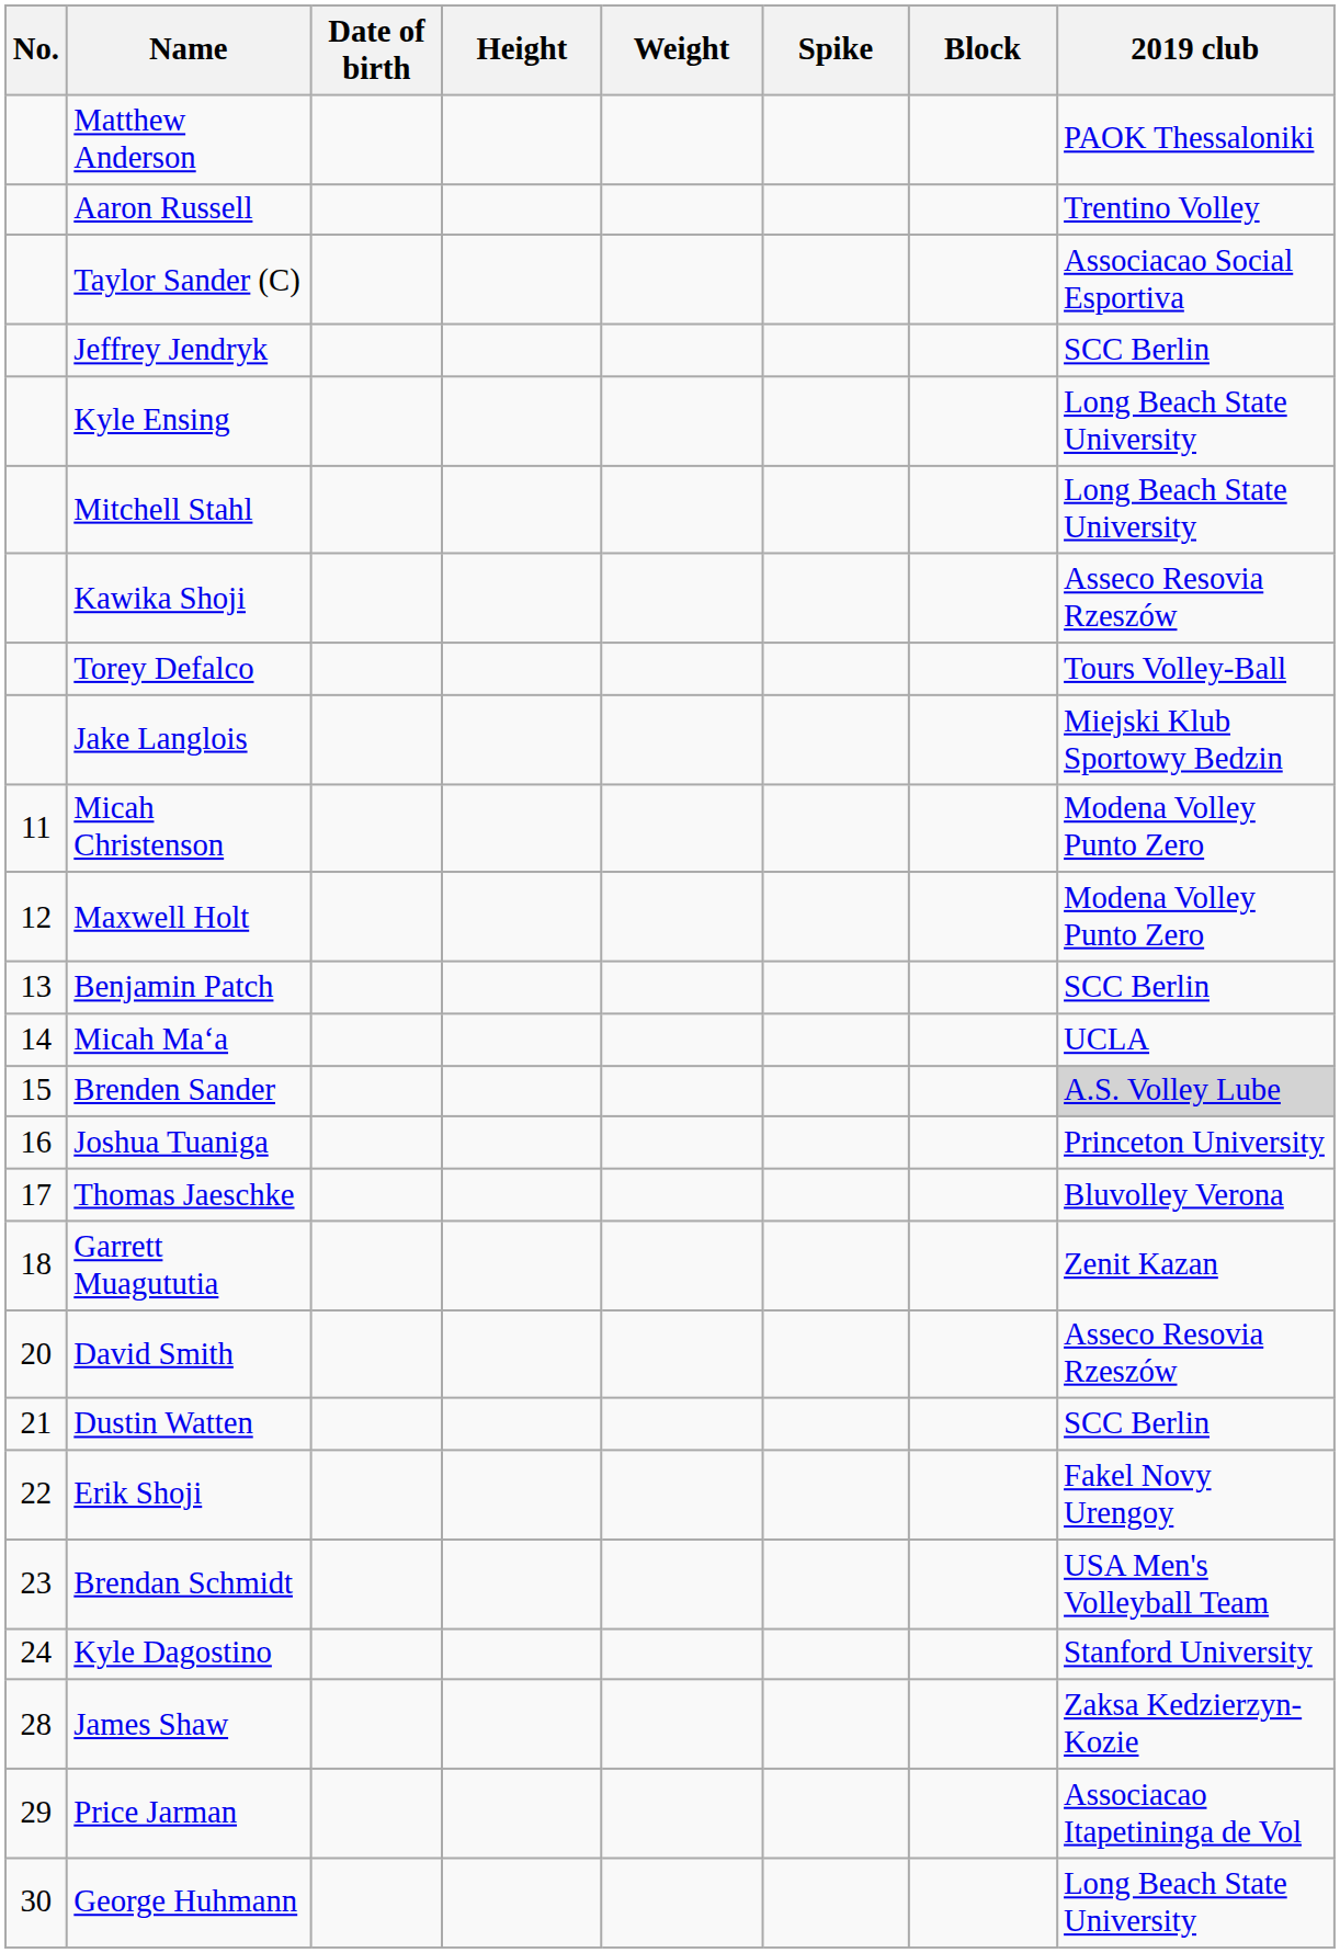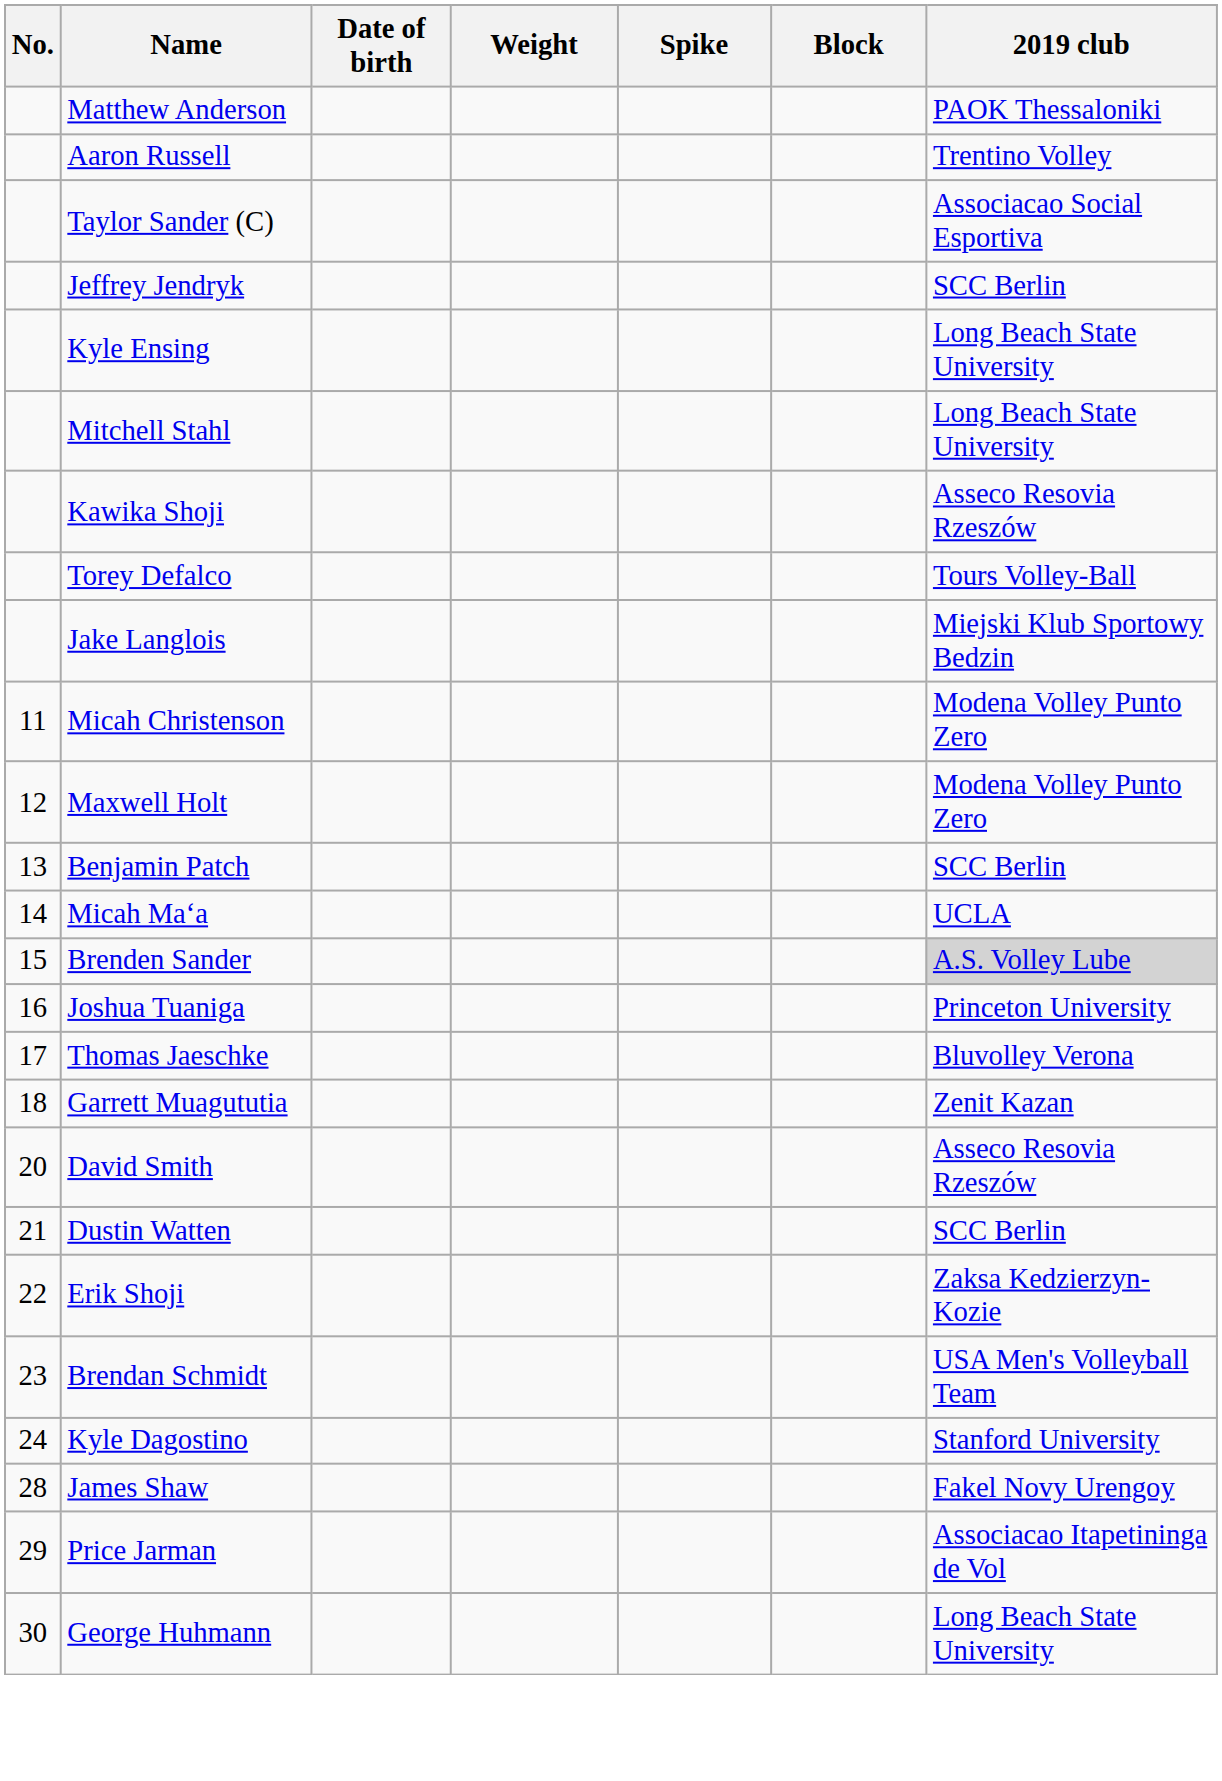 <table class="wikitable sortable" style="font-size:90%; text-align:center;">
 <tr>
 <th>No.</th>
 <th style="width:14em">Name</th>
 <th style="width:8em">Date of birth</th>
-<th style="width:9em">Height</th>
 <th style="width:9em">Weight</th>
 <th style="width:9em">Spike</th>
 <th style="width:9em">Block</th>
 <th style="width:17em">2019 club</th>
 </tr>
 <tr>
 <td></td>
 <td align=left><a href='#'>Matthew Anderson</a></td>
 <td align=right></td>
 <td></td>
 <td></td>
 <td></td>
-<td></td>
 <td align=left> <a href='#'>PAOK Thessaloniki</a></td>
 </tr>
 <tr>
 <td></td>
 <td align=left><a href='#'>Aaron Russell</a></td>
 <td align=right></td>
-<td></td>
 <td></td>
 <td></td>
 <td></td>
 <td align=left> <a href='#'>Trentino Volley</a></td>
 </tr>
 <tr>
 <td></td>
 <td align=left><a href='#'>Taylor Sander</a> (C)</td>
 <td align="right"></td>
 <td></td>
 <td></td>
 <td></td>
-<td></td>
 <td align=left> <a href='#'>Associacao Social Esportiva</a></td>
 </tr>
 <tr>
 <td></td>
 <td align=left><a href='#'>Jeffrey Jendryk</a></td>
 <td align=right></td>
-<td></td>
 <td></td>
 <td></td>
 <td></td>
 <td align=left> <a href='#'>SCC Berlin</a></td>
 </tr>
 <tr>
 <td></td>
 <td align=left><a href='#'>Kyle Ensing</a></td>
 <td align=right></td>
 <td></td>
 <td></td>
 <td></td>
-<td></td>
 <td align=left> <a href='#'>Long Beach State University</a></td>
 </tr>
 <tr>
 <td></td>
 <td align=left><a href='#'>Mitchell Stahl</a></td>
 <td align=right></td>
-<td></td>
 <td></td>
 <td></td>
 <td></td>
 <td align=left> <a href='#'>Long Beach State University</a></td>
 </tr>
 <tr>
 <td></td>
 <td align=left><a href='#'>Kawika Shoji</a></td>
 <td align=right></td>
 <td></td>
 <td></td>
 <td></td>
-<td></td>
 <td align=left> <a href='#'>Asseco Resovia Rzeszów</a></td>
 </tr>
 <tr>
 <td></td>
 <td align=left><a href='#'>Torey Defalco</a></td>
 <td align=right></td>
-<td></td>
 <td></td>
 <td></td>
 <td></td>
 <td align=left> <a href='#'>Tours Volley-Ball</a></td>
 </tr>
 <tr>
 <td></td>
 <td align=left><a href='#'>Jake Langlois</a></td>
 <td align=right></td>
 <td></td>
 <td></td>
 <td></td>
-<td></td>
 <td align=left> <a href='#'>Miejski Klub Sportowy Bedzin</a></td>
 </tr>
 <tr>
 <td>11</td>
 <td align=left><a href='#'>Micah Christenson</a></td>
 <td align=right></td>
-<td></td>
 <td></td>
 <td></td>
 <td></td>
 <td align=left> <a href='#'>Modena Volley Punto Zero</a></td>
 </tr>
 <tr>
 <td>12</td>
 <td align=left><a href='#'>Maxwell Holt</a></td>
 <td align=right></td>
 <td></td>
 <td></td>
 <td></td>
-<td></td>
 <td align=left> <a href='#'>Modena Volley Punto Zero</a></td>
 </tr>
 <tr>
 <td>13</td>
 <td align=left><a href='#'>Benjamin Patch</a></td>
 <td align=right></td>
-<td></td>
 <td></td>
 <td></td>
 <td></td>
 <td align=left> <a href='#'>SCC Berlin</a></td>
 </tr>
 <tr>
 <td>14</td>
 <td align=left><a href='#'>Micah Maʻa</a></td>
 <td align=right></td>
 <td></td>
 <td></td>
 <td></td>
-<td></td>
 <td align=left> <a href='#'>UCLA</a></td>
 </tr>
 <tr>
 <td>15</td>
 <td align=left><a href='#'>Brenden Sander</a></td>
 <td align=right></td>
-<td></td>
 <td></td>
 <td></td>
 <td></td>
 <td align=left style="background: lightgrey;"> <a href='#'>A.S. Volley Lube</a></td>
 </tr>
 <tr>
 <td>16</td>
 <td align=left><a href='#'>Joshua Tuaniga</a></td>
 <td align=right></td>
 <td></td>
 <td></td>
 <td></td>
-<td></td>
 <td align=left> <a href='#'>Princeton University</a></td>
 </tr>
 <tr>
 <td>17</td>
 <td align=left><a href='#'>Thomas Jaeschke</a></td>
 <td align=right></td>
-<td></td>
 <td></td>
 <td></td>
 <td></td>
 <td align=left> <a href='#'>Bluvolley Verona</a></td>
 </tr>
 <tr>
 <td>18</td>
 <td align=left><a href='#'>Garrett Muagututia</a></td>
 <td align=right></td>
 <td></td>
 <td></td>
 <td></td>
-<td></td>
 <td align=left> <a href='#'>Zenit Kazan</a></td>
 </tr>
 <tr>
 <td>20</td>
 <td align=left><a href='#'>David Smith</a></td>
 <td align=right></td>
-<td></td>
 <td></td>
 <td></td>
 <td></td>
 <td align=left> <a href='#'>Asseco Resovia Rzeszów</a></td>
 </tr>
 <tr>
 <td>21</td>
 <td align=left><a href='#'>Dustin Watten</a></td>
 <td align=right></td>
 <td></td>
 <td></td>
 <td></td>
-<td></td>
 <td align=left> <a href='#'>SCC Berlin</a></td>
 </tr>
 <tr>
 <td>22</td>
 <td align=left><a href='#'>Erik Shoji</a></td>
 <td align=right></td>
 <td></td>
 <td></td>
 <td></td>
-<td></td>
-<td align=left> <a href='#'>Fakel Novy Urengoy</a></td>
+<td align=left> <a href='#'>Zaksa Kedzierzyn-Kozie</a></td>
 </tr>
 <tr>
 <td>23</td>
 <td align=left><a href='#'>Brendan Schmidt</a></td>
 <td align=right></td>
-<td></td>
 <td></td>
 <td></td>
 <td></td>
 <td align=left> <a href='#'>USA Men's Volleyball Team</a></td>
 </tr>
 <tr>
 <td>24</td>
 <td align=left><a href='#'>Kyle Dagostino</a></td>
 <td align=right></td>
 <td></td>
 <td></td>
 <td></td>
-<td></td>
 <td align=left> <a href='#'>Stanford University</a></td>
 </tr>
 <tr>
 <td>28</td>
 <td align=left><a href='#'>James Shaw</a></td>
 <td align=right></td>
 <td></td>
 <td></td>
 <td></td>
-<td></td>
-<td align=left> <a href='#'>Zaksa Kedzierzyn-Kozie</a></td>
+<td align=left> <a href='#'>Fakel Novy Urengoy</a></td>
 </tr>
 <tr>
 <td>29</td>
 <td align=left><a href='#'>Price Jarman</a></td>
 <td align=right></td>
-<td></td>
 <td></td>
 <td></td>
 <td></td>
 <td align=left> <a href='#'>Associacao Itapetininga de Vol</a></td>
 </tr>
 <tr>
 <td>30</td>
 <td align=left><a href='#'>George Huhmann</a></td>
 <td align=right></td>
 <td></td>
 <td></td>
 <td></td>
-<td></td>
 <td align=left> <a href='#'>Long Beach State University</a></td>
 </tr>
 </table>
